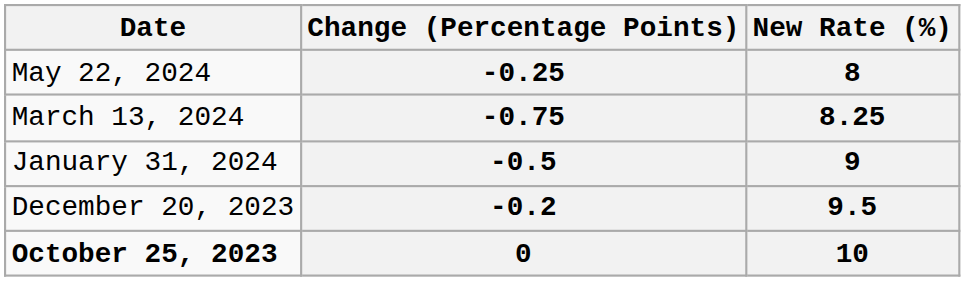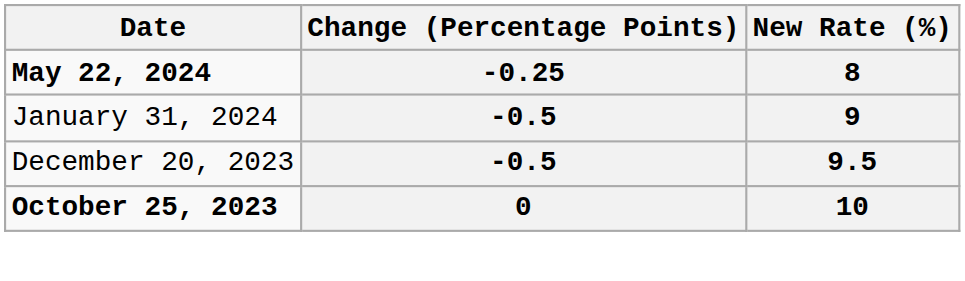 <table class="wikitable">
 <tr>
 <th>Date</th>
 <th>Change (Percentage Points)</th>
 <th>New Rate (%)</th>
 </tr>
 <tr>
-<td>May 22, 2024</td>
+<td><strong>May 22, 2024</strong></td>
 <th><strong>-0.25</strong></th>
 <th>8</th>
-</tr>
-<tr>
-<td>March 13, 2024</td>
-<th><strong>-0.75</strong></th>
-<th>8.25</th>
 </tr>
 <tr>
 <td>January 31, 2024</td>
 <th><strong>-0.5</strong></th>
 <th><strong>9</strong></th>
 </tr>
 <tr>
 <td>December 20, 2023</td>
-<th><strong>-0.2</strong></th>
+<th><strong>-0.5</strong></th>
 <th><strong>9.5</strong></th>
 </tr>
 <tr>
 <td><strong>October 25, 2023</strong></td>
 <th><strong>0</strong></th>
 <th><strong>10</strong></th>
 </tr>
 </table>
